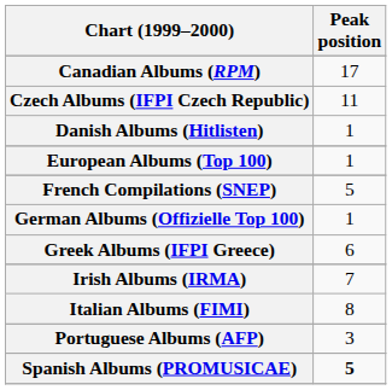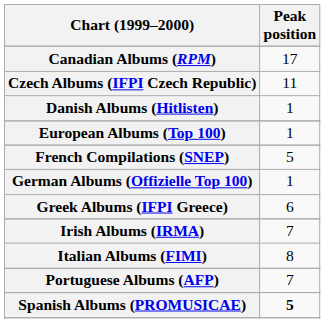 <table class="wikitable sortable plainrowheaders">
 <tr>
 <th scope="col">Chart (1999–2000)</th>
 <th scope="col">Peak<br>position</th>
 </tr>
 <tr>
 </tr>
 <tr>
 </tr>
 <tr>
 </tr>
 <tr>
 </tr>
 <tr>
 <th scope="row">Canadian Albums (<em><a href='#'>RPM</a></em>)</th>
 <td align="center">17</td>
 </tr>
 <tr>
 <th scope="row">Czech Albums (<a href='#'>IFPI</a> Czech Republic)</th>
 <td align="center">11</td>
 </tr>
 <tr>
 <th scope="row">Danish Albums (<a href='#'>Hitlisten</a>)</th>
 <td align="center">1</td>
 </tr>
 <tr>
 </tr>
 <tr>
 <th scope="row">European Albums (<a href='#'>Top 100</a>)</th>
 <td align="center">1</td>
 </tr>
 <tr>
 </tr>
 <tr>
 <th scope="row">French Compilations (<a href='#'>SNEP</a>)</th>
 <td align="center">5</td>
 </tr>
 <tr>
 <th scope="row">German Albums (<a href='#'>Offizielle Top 100</a>)</th>
 <td align="center">1</td>
 </tr>
 <tr>
 <th scope="row">Greek Albums (<a href='#'>IFPI</a> Greece)</th>
 <td align="center">6</td>
 </tr>
 <tr>
 </tr>
 <tr>
 <th scope="row">Irish Albums (<a href='#'>IRMA</a>)</th>
 <td align="center">7</td>
 </tr>
 <tr>
 <th scope="row">Italian Albums (<a href='#'>FIMI</a>)</th>
 <td align="center">8</td>
 </tr>
 <tr>
 </tr>
 <tr>
 </tr>
 <tr>
 <th scope="row">Portuguese Albums (<a href='#'>AFP</a>)</th>
-<td align="center">3</td>
+<td align="center">7</td>
 </tr>
 <tr>
 </tr>
 <tr>
 <th scope="row">Spanish Albums (<a href='#'>PROMUSICAE</a>)</th>
 <td align="center"><strong>5</strong></td>
 </tr>
 <tr>
 </tr>
 <tr>
 </tr>
 <tr>
 </tr>
 </table>
